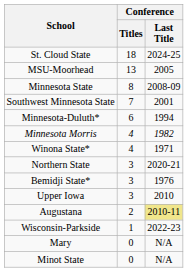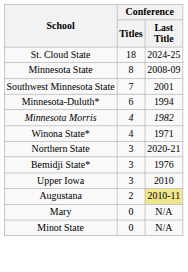 <table class="wikitable sortable" style="text-align:center">
 <tr>
 <th rowspan=2>School</th>
 <th colspan=2>Conference</th>
 </tr>
 <tr>
 <th>Titles</th>
 <th>Last<br>Title</th>
 </tr>
 <tr>
 <td>St. Cloud State</td>
 <td>18</td>
 <td>2024-25</td>
-</tr>
-<tr>
-<td>MSU-Moorhead</td>
-<td>13</td>
-<td>2005</td>
 </tr>
 <tr>
 <td>Minnesota State</td>
 <td>8</td>
 <td>2008-09</td>
 </tr>
 <tr>
 <td>Southwest Minnesota State</td>
 <td>7</td>
 <td>2001</td>
 </tr>
 <tr>
 <td>Minnesota-Duluth*</td>
 <td>6</td>
 <td>1994</td>
 </tr>
 <tr>
 <td><em>Minnesota Morris</em></td>
 <td><em>4</em></td>
 <td><em>1982</em></td>
 </tr>
 <tr>
 <td>Winona State*</td>
 <td>4</td>
 <td>1971</td>
 </tr>
 <tr>
 <td>Northern State</td>
 <td>3</td>
 <td>2020-21</td>
 </tr>
 <tr>
 <td>Bemidji State*</td>
 <td>3</td>
 <td>1976</td>
 </tr>
 <tr>
 <td>Upper Iowa</td>
 <td>3</td>
 <td>2010</td>
 </tr>
 <tr>
 <td>Augustana</td>
 <td>2</td>
 <td style="background: khaki;">2010-11</td>
 </tr>
 <tr>
-<td>Wisconsin-Parkside</td>
-<td>1</td>
-<td>2022-23</td>
-</tr>
-<tr>
 <td>Mary</td>
 <td>0</td>
 <td>N/A</td>
 </tr>
 <tr>
 <td>Minot State</td>
 <td>0</td>
 <td>N/A</td>
 </tr>
 </table>
